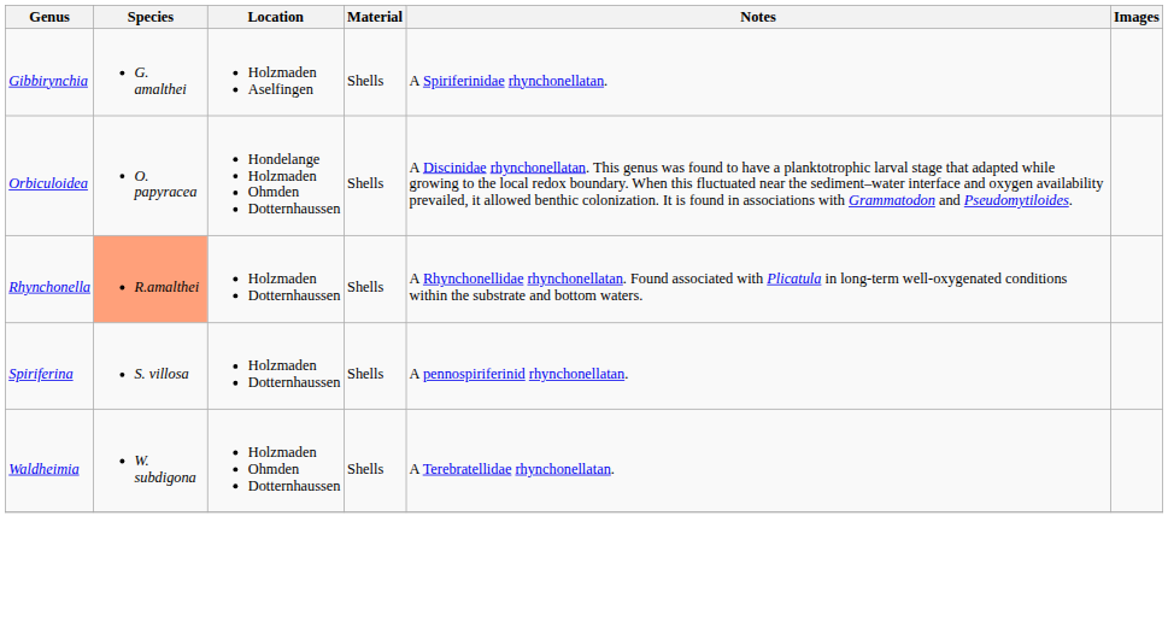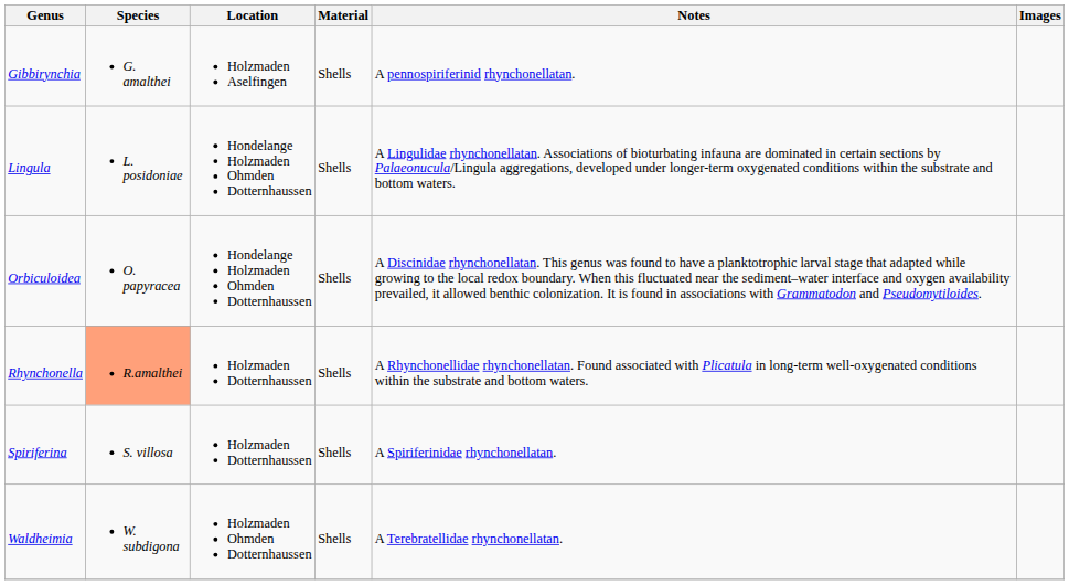 <table class = "wikitable">
 <tr>
 <th>Genus</th>
 <th>Species</th>
 <th>Location</th>
 <th>Material</th>
 <th>Notes</th>
 <th>Images</th>
 </tr>
 <tr>
 <td><br><em><a href='#'>Gibbirynchia</a></em></td>
 <td><br><ul><li><em>G. amalthei</em></li></ul></td>
 <td><br><ul><li>Holzmaden</li><li>Aselfingen</li></ul></td>
 <td><br>Shells</td>
-<td><br>A <a href='#'>Spiriferinidae</a> <a href='#'>rhynchonellatan</a>.</td>
+<td><br>A <a href='#'>pennospiriferinid</a> <a href='#'>rhynchonellatan</a>.</td>
+<td></td>
+</tr>
+<tr>
+<td><br><em><a href='#'>Lingula</a></em></td>
+<td><br><ul><li><em>L. posidoniae</em></li></ul></td>
+<td><br><ul><li>Hondelange</li><li>Holzmaden</li><li>Ohmden</li><li>Dotternhaussen</li></ul></td>
+<td><br>Shells</td>
+<td><br>A <a href='#'>Lingulidae</a> <a href='#'>rhynchonellatan</a>. Associations of bioturbating infauna are dominated in certain sections by <em><a href='#'>Palaeonucula</a></em>/Lingula aggregations, developed under longer-term oxygenated conditions within the substrate and bottom waters.</td>
 <td></td>
 </tr>
 <tr>
 <td><br><em><a href='#'>Orbiculoidea</a></em></td>
 <td><br><ul><li><em>O. papyracea</em></li></ul></td>
 <td><br><ul><li>Hondelange</li><li>Holzmaden</li><li>Ohmden</li><li>Dotternhaussen</li></ul></td>
 <td><br>Shells</td>
 <td><br>A <a href='#'>Discinidae</a> <a href='#'>rhynchonellatan</a>. This genus was found to have a planktotrophic larval stage that adapted while growing to the local redox boundary. When this fluctuated near the sediment–water interface and oxygen availability prevailed, it allowed benthic colonization. It is found in associations with <em><a href='#'>Grammatodon</a></em> and <em><a href='#'>Pseudomytiloides</a></em>.</td>
 <td></td>
 </tr>
 <tr>
 <td><br><em><a href='#'>Rhynchonella</a></em></td>
 <td style="background: lightsalmon;"><br><ul><li><em>R.amalthei</em></li></ul></td>
 <td><br><ul><li>Holzmaden</li><li>Dotternhaussen</li></ul></td>
 <td><br>Shells</td>
 <td><br>A <a href='#'>Rhynchonellidae</a> <a href='#'>rhynchonellatan</a>. Found associated with <em><a href='#'>Plicatula</a></em> in long-term well-oxygenated conditions within the substrate and bottom waters.</td>
 <td></td>
 </tr>
 <tr>
 <td><br><em><a href='#'>Spiriferina</a></em></td>
 <td><br><ul><li><em>S. villosa</em></li></ul></td>
 <td><br><ul><li>Holzmaden</li><li>Dotternhaussen</li></ul></td>
 <td><br>Shells</td>
-<td><br>A <a href='#'>pennospiriferinid</a> <a href='#'>rhynchonellatan</a>.</td>
+<td><br>A <a href='#'>Spiriferinidae</a> <a href='#'>rhynchonellatan</a>.</td>
 <td></td>
 </tr>
 <tr>
 <td><br><em><a href='#'>Waldheimia</a></em></td>
 <td><br><ul><li><em>W. subdigona</em></li></ul></td>
 <td><br><ul><li>Holzmaden</li><li>Ohmden</li><li>Dotternhaussen</li></ul></td>
 <td><br>Shells</td>
 <td><br>A <a href='#'>Terebratellidae</a> <a href='#'>rhynchonellatan</a>.</td>
 <td></td>
 </tr>
 <tr>
 </tr>
 </table>
